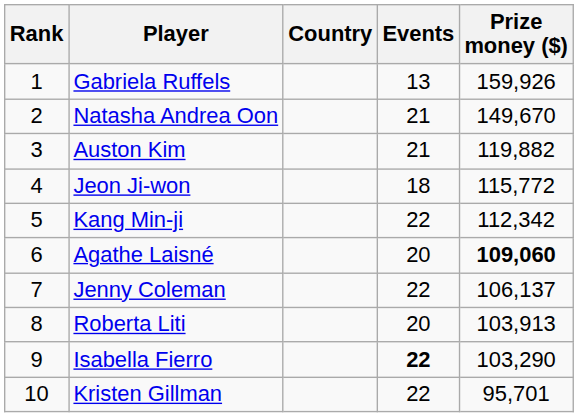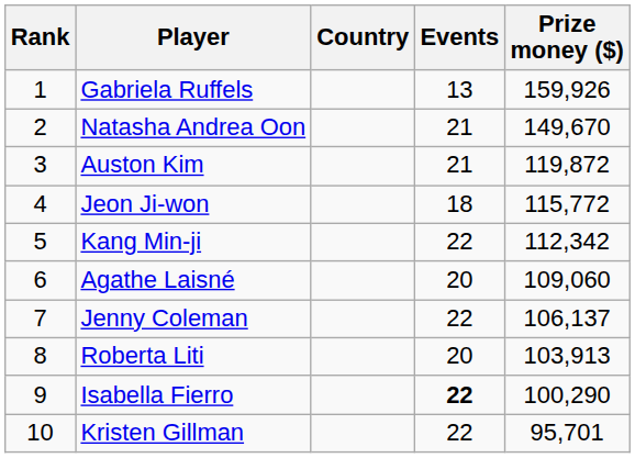 <table class="wikitable" style="text-align:center">
 <tr>
 <th>Rank</th>
 <th>Player</th>
 <th>Country</th>
 <th>Events</th>
 <th>Prize <br>money ($)</th>
 </tr>
 <tr>
 <td>1</td>
 <td align=left><a href='#'>Gabriela Ruffels</a></td>
 <td align=left></td>
 <td>13</td>
 <td>159,926</td>
 </tr>
 <tr>
 <td>2</td>
 <td align=left><a href='#'>Natasha Andrea Oon</a></td>
 <td align=left></td>
 <td>21</td>
 <td>149,670</td>
 </tr>
 <tr>
 <td>3</td>
 <td align=left><a href='#'>Auston Kim</a></td>
 <td align=left></td>
 <td>21</td>
-<td>119,882</td>
+<td>119,872</td>
 </tr>
 <tr>
 <td>4</td>
 <td align=left><a href='#'>Jeon Ji-won</a></td>
 <td align=left></td>
 <td>18</td>
 <td>115,772</td>
 </tr>
 <tr>
 <td>5</td>
 <td align=left><a href='#'>Kang Min-ji</a></td>
 <td align=left></td>
 <td>22</td>
 <td>112,342</td>
 </tr>
 <tr>
 <td>6</td>
 <td align=left><a href='#'>Agathe Laisné</a></td>
 <td align=left></td>
 <td>20</td>
-<td><strong>109,060</strong></td>
+<td>109,060</td>
 </tr>
 <tr>
 <td>7</td>
 <td align=left><a href='#'>Jenny Coleman</a></td>
 <td align=left></td>
 <td>22</td>
 <td>106,137</td>
 </tr>
 <tr>
 <td>8</td>
 <td align=left><a href='#'>Roberta Liti</a></td>
 <td align=left></td>
 <td>20</td>
 <td>103,913</td>
 </tr>
 <tr>
 <td>9</td>
 <td align=left><a href='#'>Isabella Fierro</a></td>
 <td align=left></td>
 <td><strong>22</strong></td>
-<td>103,290</td>
+<td>100,290</td>
 </tr>
 <tr>
 <td>10</td>
 <td align=left><a href='#'>Kristen Gillman</a></td>
 <td align=left></td>
 <td>22</td>
 <td>95,701</td>
 </tr>
 </table>
